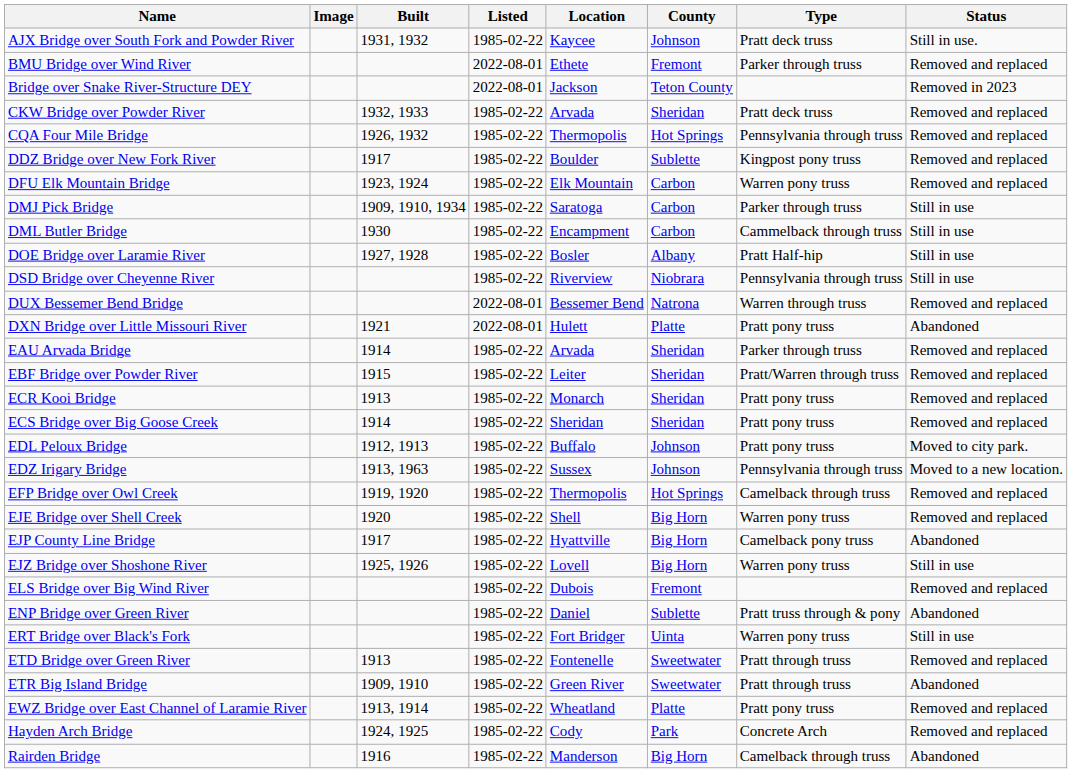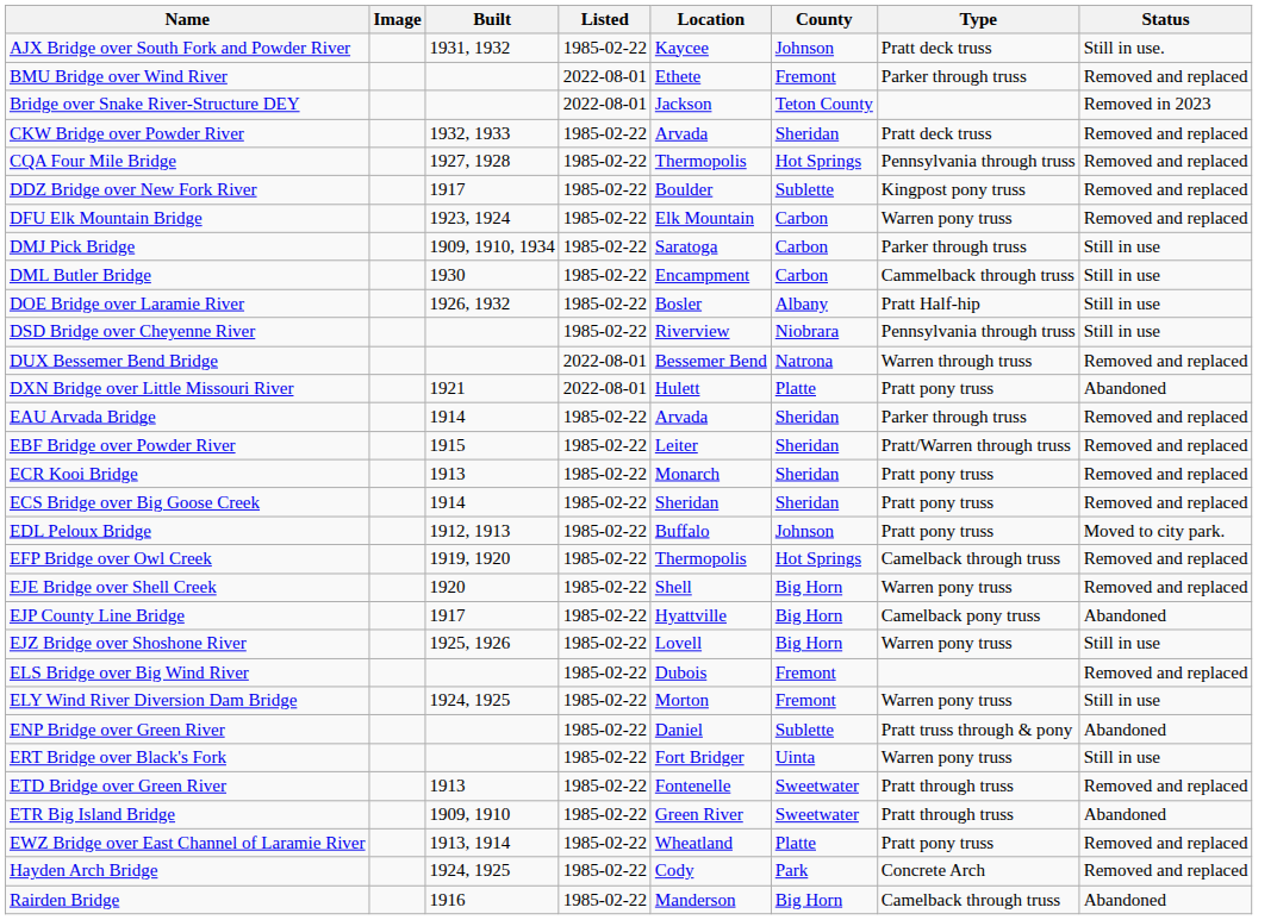 <table class="wikitable sortable">
 <tr>
 <th>Name</th>
 <th>Image</th>
 <th>Built</th>
 <th>Listed</th>
 <th>Location</th>
 <th>County</th>
 <th>Type</th>
 <th>Status</th>
 </tr>
 <tr>
 <td><a href='#'>AJX Bridge over South Fork and Powder River</a></td>
 <td></td>
 <td>1931, 1932</td>
 <td>1985-02-22</td>
 <td><a href='#'>Kaycee</a><br><small></small></td>
 <td><a href='#'>Johnson</a></td>
 <td>Pratt deck truss</td>
 <td>Still in use.</td>
 </tr>
 <tr>
 <td><a href='#'>BMU Bridge over Wind River</a></td>
 <td></td>
 <td></td>
 <td>2022-08-01</td>
 <td><a href='#'>Ethete</a><br><small></small></td>
 <td><a href='#'>Fremont</a></td>
 <td>Parker through truss</td>
 <td>Removed and replaced</td>
 </tr>
 <tr>
 <td><a href='#'>Bridge over Snake River-Structure DEY</a></td>
 <td></td>
 <td></td>
 <td>2022-08-01</td>
 <td><a href='#'>Jackson</a><br><small></small></td>
 <td><a href='#'>Teton County</a></td>
 <td></td>
 <td>Removed in 2023</td>
 </tr>
 <tr>
 <td><a href='#'>CKW Bridge over Powder River</a></td>
 <td></td>
 <td>1932, 1933</td>
 <td>1985-02-22</td>
 <td><a href='#'>Arvada</a><br><small></small></td>
 <td><a href='#'>Sheridan</a></td>
 <td>Pratt deck truss</td>
 <td>Removed and replaced</td>
 </tr>
 <tr>
 <td><a href='#'>CQA Four Mile Bridge</a></td>
 <td></td>
-<td>1926, 1932</td>
+<td>1927, 1928</td>
 <td>1985-02-22</td>
 <td><a href='#'>Thermopolis</a><br><small></small></td>
 <td><a href='#'>Hot Springs</a></td>
 <td>Pennsylvania through truss</td>
 <td>Removed and replaced</td>
 </tr>
 <tr>
 <td><a href='#'>DDZ Bridge over New Fork River</a></td>
 <td></td>
 <td>1917</td>
 <td>1985-02-22</td>
 <td><a href='#'>Boulder</a><br><small></small></td>
 <td><a href='#'>Sublette</a></td>
 <td>Kingpost pony truss</td>
 <td>Removed and replaced</td>
 </tr>
 <tr>
 <td><a href='#'>DFU Elk Mountain Bridge</a></td>
 <td></td>
 <td>1923, 1924</td>
 <td>1985-02-22</td>
 <td><a href='#'>Elk Mountain</a><br><small></small></td>
 <td><a href='#'>Carbon</a></td>
 <td>Warren pony truss</td>
 <td>Removed and replaced</td>
 </tr>
 <tr>
 <td><a href='#'>DMJ Pick Bridge</a></td>
 <td></td>
 <td>1909, 1910, 1934</td>
 <td>1985-02-22</td>
 <td><a href='#'>Saratoga</a><br><small></small></td>
 <td><a href='#'>Carbon</a></td>
 <td>Parker through truss</td>
 <td>Still in use</td>
 </tr>
 <tr>
 <td><a href='#'>DML Butler Bridge</a></td>
 <td></td>
 <td>1930</td>
 <td>1985-02-22</td>
 <td><a href='#'>Encampment</a><br><small></small></td>
 <td><a href='#'>Carbon</a></td>
 <td>Cammelback through truss</td>
 <td>Still in use</td>
 </tr>
 <tr>
 <td><a href='#'>DOE Bridge over Laramie River</a></td>
 <td></td>
-<td>1927, 1928</td>
+<td>1926, 1932</td>
 <td>1985-02-22</td>
 <td><a href='#'>Bosler</a><br><small></small></td>
 <td><a href='#'>Albany</a></td>
 <td>Pratt Half-hip</td>
 <td>Still in use</td>
 </tr>
 <tr>
 <td><a href='#'>DSD Bridge over Cheyenne River</a></td>
 <td></td>
 <td></td>
 <td>1985-02-22</td>
 <td><a href='#'>Riverview</a><br><small></small></td>
 <td><a href='#'>Niobrara</a></td>
 <td>Pennsylvania through truss</td>
 <td>Still in use</td>
 </tr>
 <tr>
 <td><a href='#'>DUX Bessemer Bend Bridge</a></td>
 <td></td>
 <td></td>
 <td>2022-08-01</td>
 <td><a href='#'>Bessemer Bend</a><br><small></small></td>
 <td><a href='#'>Natrona</a></td>
 <td>Warren through truss</td>
 <td>Removed and replaced</td>
 </tr>
 <tr>
 <td><a href='#'>DXN Bridge over Little Missouri River</a></td>
 <td></td>
 <td>1921</td>
 <td>2022-08-01</td>
 <td><a href='#'>Hulett</a><br><small></small></td>
 <td><a href='#'>Platte</a></td>
 <td>Pratt pony truss</td>
 <td>Abandoned</td>
 </tr>
 <tr>
 <td><a href='#'>EAU Arvada Bridge</a></td>
 <td></td>
 <td>1914</td>
 <td>1985-02-22</td>
 <td><a href='#'>Arvada</a><br><small></small></td>
 <td><a href='#'>Sheridan</a></td>
 <td>Parker through truss</td>
 <td>Removed and replaced</td>
 </tr>
 <tr>
 <td><a href='#'>EBF Bridge over Powder River</a></td>
 <td></td>
 <td>1915</td>
 <td>1985-02-22</td>
 <td><a href='#'>Leiter</a><br><small></small></td>
 <td><a href='#'>Sheridan</a></td>
 <td>Pratt/Warren through truss</td>
 <td>Removed and replaced</td>
 </tr>
 <tr>
 <td><a href='#'>ECR Kooi Bridge</a></td>
 <td></td>
 <td>1913</td>
 <td>1985-02-22</td>
 <td><a href='#'>Monarch</a><br><small></small></td>
 <td><a href='#'>Sheridan</a></td>
 <td>Pratt pony truss</td>
 <td>Removed and replaced</td>
 </tr>
 <tr>
 <td><a href='#'>ECS Bridge over Big Goose Creek</a></td>
 <td></td>
 <td>1914</td>
 <td>1985-02-22</td>
 <td><a href='#'>Sheridan</a><br><small></small></td>
 <td><a href='#'>Sheridan</a></td>
 <td>Pratt pony truss</td>
 <td>Removed and replaced</td>
 </tr>
 <tr>
 <td><a href='#'>EDL Peloux Bridge</a></td>
 <td></td>
 <td>1912, 1913</td>
 <td>1985-02-22</td>
 <td><a href='#'>Buffalo</a><br><small></small></td>
 <td><a href='#'>Johnson</a></td>
 <td>Pratt pony truss</td>
 <td>Moved to city park.</td>
 </tr>
 <tr>
-<td><a href='#'>EDZ Irigary Bridge</a></td>
-<td></td>
-<td>1913, 1963</td>
-<td>1985-02-22</td>
-<td><a href='#'>Sussex</a><br><small></small></td>
-<td><a href='#'>Johnson</a></td>
-<td>Pennsylvania through truss</td>
-<td>Moved to a new location.</td>
-</tr>
-<tr>
 <td><a href='#'>EFP Bridge over Owl Creek</a></td>
 <td></td>
 <td>1919, 1920</td>
 <td>1985-02-22</td>
 <td><a href='#'>Thermopolis</a><br><small></small></td>
 <td><a href='#'>Hot Springs</a></td>
 <td>Camelback through truss</td>
 <td>Removed and replaced</td>
 </tr>
 <tr>
 <td><a href='#'>EJE Bridge over Shell Creek</a></td>
 <td></td>
 <td>1920</td>
 <td>1985-02-22</td>
 <td><a href='#'>Shell</a><br><small></small></td>
 <td><a href='#'>Big Horn</a></td>
 <td>Warren pony truss</td>
 <td>Removed and replaced</td>
 </tr>
 <tr>
 <td><a href='#'>EJP County Line Bridge</a></td>
 <td></td>
 <td>1917</td>
 <td>1985-02-22</td>
 <td><a href='#'>Hyattville</a><br><small></small></td>
 <td><a href='#'>Big Horn</a></td>
 <td>Camelback pony truss</td>
 <td>Abandoned</td>
 </tr>
 <tr>
 <td><a href='#'>EJZ Bridge over Shoshone River</a></td>
 <td></td>
 <td>1925, 1926</td>
 <td>1985-02-22</td>
 <td><a href='#'>Lovell</a><br><small></small></td>
 <td><a href='#'>Big Horn</a></td>
 <td>Warren pony truss</td>
 <td>Still in use</td>
 </tr>
 <tr>
 <td><a href='#'>ELS Bridge over Big Wind River</a></td>
 <td></td>
 <td></td>
 <td>1985-02-22</td>
 <td><a href='#'>Dubois</a><br><small></small></td>
 <td><a href='#'>Fremont</a></td>
 <td></td>
 <td>Removed and replaced</td>
+</tr>
+<tr>
+<td><a href='#'>ELY Wind River Diversion Dam Bridge</a></td>
+<td></td>
+<td>1924, 1925</td>
+<td>1985-02-22</td>
+<td><a href='#'>Morton</a><br><small></small></td>
+<td><a href='#'>Fremont</a></td>
+<td>Warren pony truss</td>
+<td>Still in use</td>
 </tr>
 <tr>
 <td><a href='#'>ENP Bridge over Green River</a></td>
 <td></td>
 <td></td>
 <td>1985-02-22</td>
 <td><a href='#'>Daniel</a><br><small></small></td>
 <td><a href='#'>Sublette</a></td>
 <td>Pratt truss through & pony</td>
 <td>Abandoned</td>
 </tr>
 <tr>
 <td><a href='#'>ERT Bridge over Black's Fork</a></td>
 <td></td>
 <td></td>
 <td>1985-02-22</td>
 <td><a href='#'>Fort Bridger</a><br><small></small></td>
 <td><a href='#'>Uinta</a></td>
 <td>Warren pony truss</td>
 <td>Still in use</td>
 </tr>
 <tr>
 <td><a href='#'>ETD Bridge over Green River</a></td>
 <td></td>
 <td>1913</td>
 <td>1985-02-22</td>
 <td><a href='#'>Fontenelle</a><br><small></small></td>
 <td><a href='#'>Sweetwater</a></td>
 <td>Pratt through truss</td>
 <td>Removed and replaced</td>
 </tr>
 <tr>
 <td><a href='#'>ETR Big Island Bridge</a></td>
 <td></td>
 <td>1909, 1910</td>
 <td>1985-02-22</td>
 <td><a href='#'>Green River</a><br><small></small></td>
 <td><a href='#'>Sweetwater</a></td>
 <td>Pratt through truss</td>
 <td>Abandoned</td>
 </tr>
 <tr>
 <td><a href='#'>EWZ Bridge over East Channel of Laramie River</a></td>
 <td></td>
 <td>1913, 1914</td>
 <td>1985-02-22</td>
 <td><a href='#'>Wheatland</a><br><small></small></td>
 <td><a href='#'>Platte</a></td>
 <td>Pratt pony truss</td>
 <td>Removed and replaced</td>
 </tr>
 <tr>
 <td><a href='#'>Hayden Arch Bridge</a></td>
 <td></td>
 <td>1924, 1925</td>
 <td>1985-02-22</td>
 <td><a href='#'>Cody</a><br><small></small></td>
 <td><a href='#'>Park</a></td>
 <td>Concrete Arch</td>
 <td>Removed and replaced</td>
 </tr>
 <tr>
 <td><a href='#'>Rairden Bridge</a></td>
 <td></td>
 <td>1916</td>
 <td>1985-02-22</td>
 <td><a href='#'>Manderson</a><br><small></small></td>
 <td><a href='#'>Big Horn</a></td>
 <td>Camelback through truss</td>
 <td>Abandoned</td>
 </tr>
 </table>
